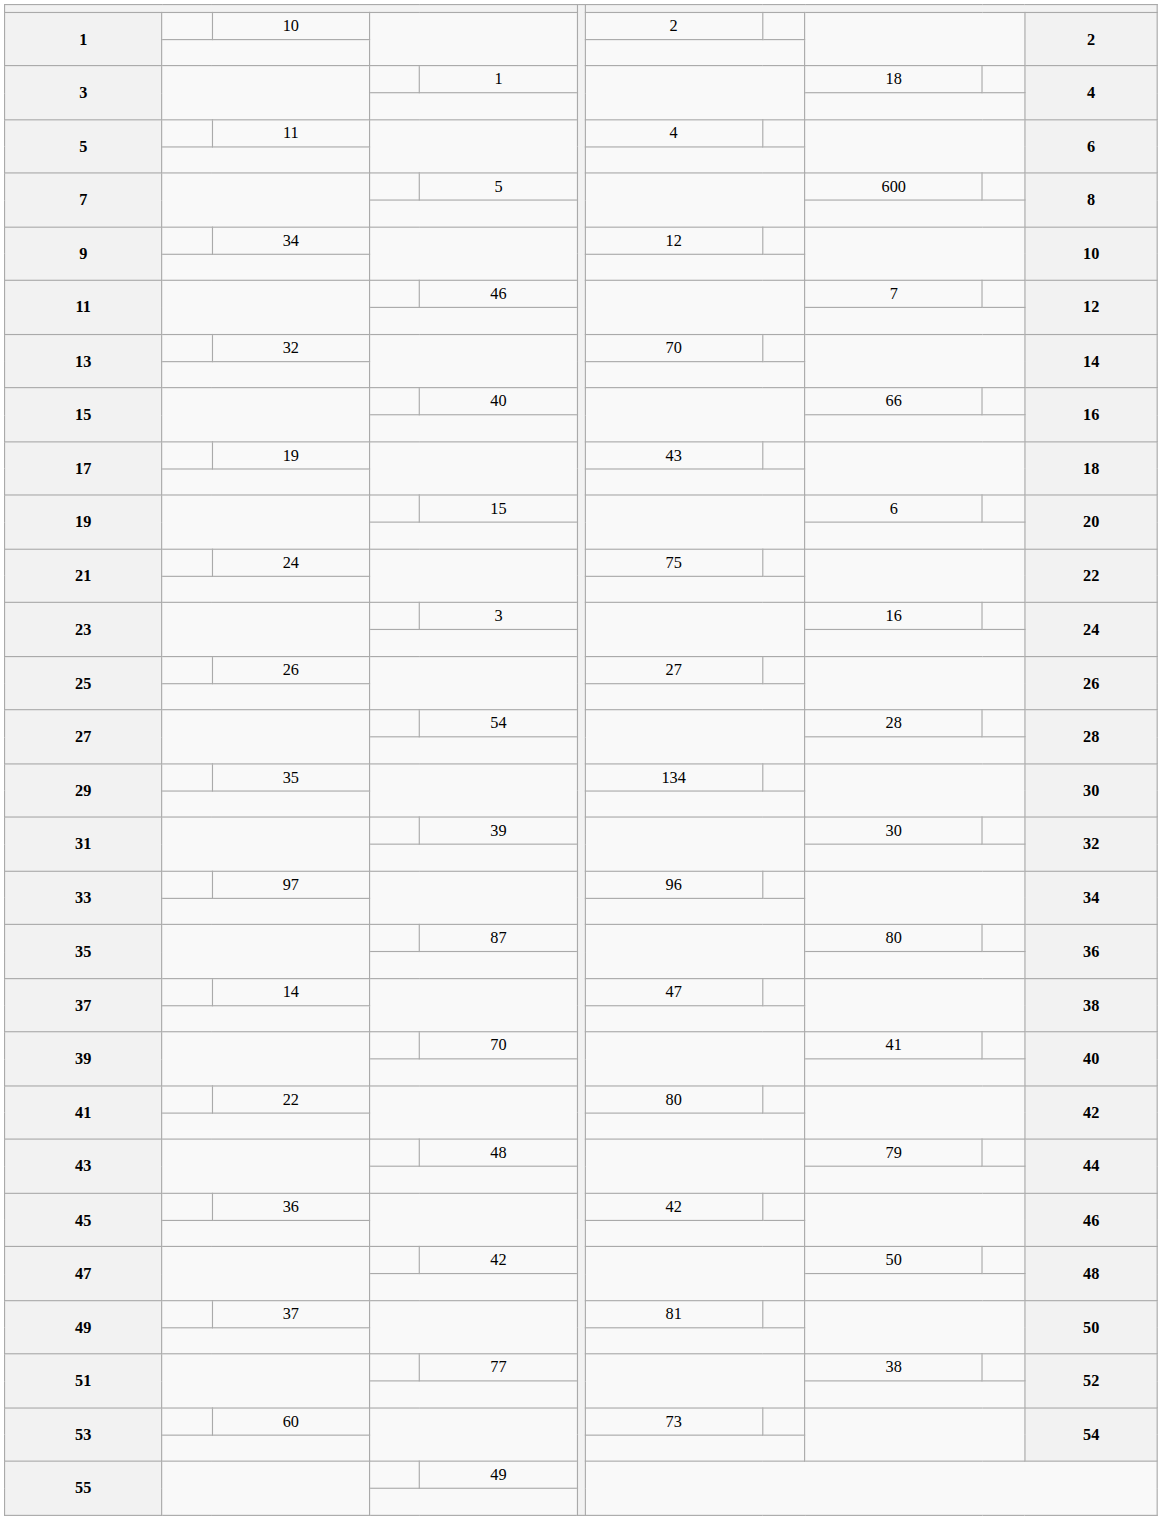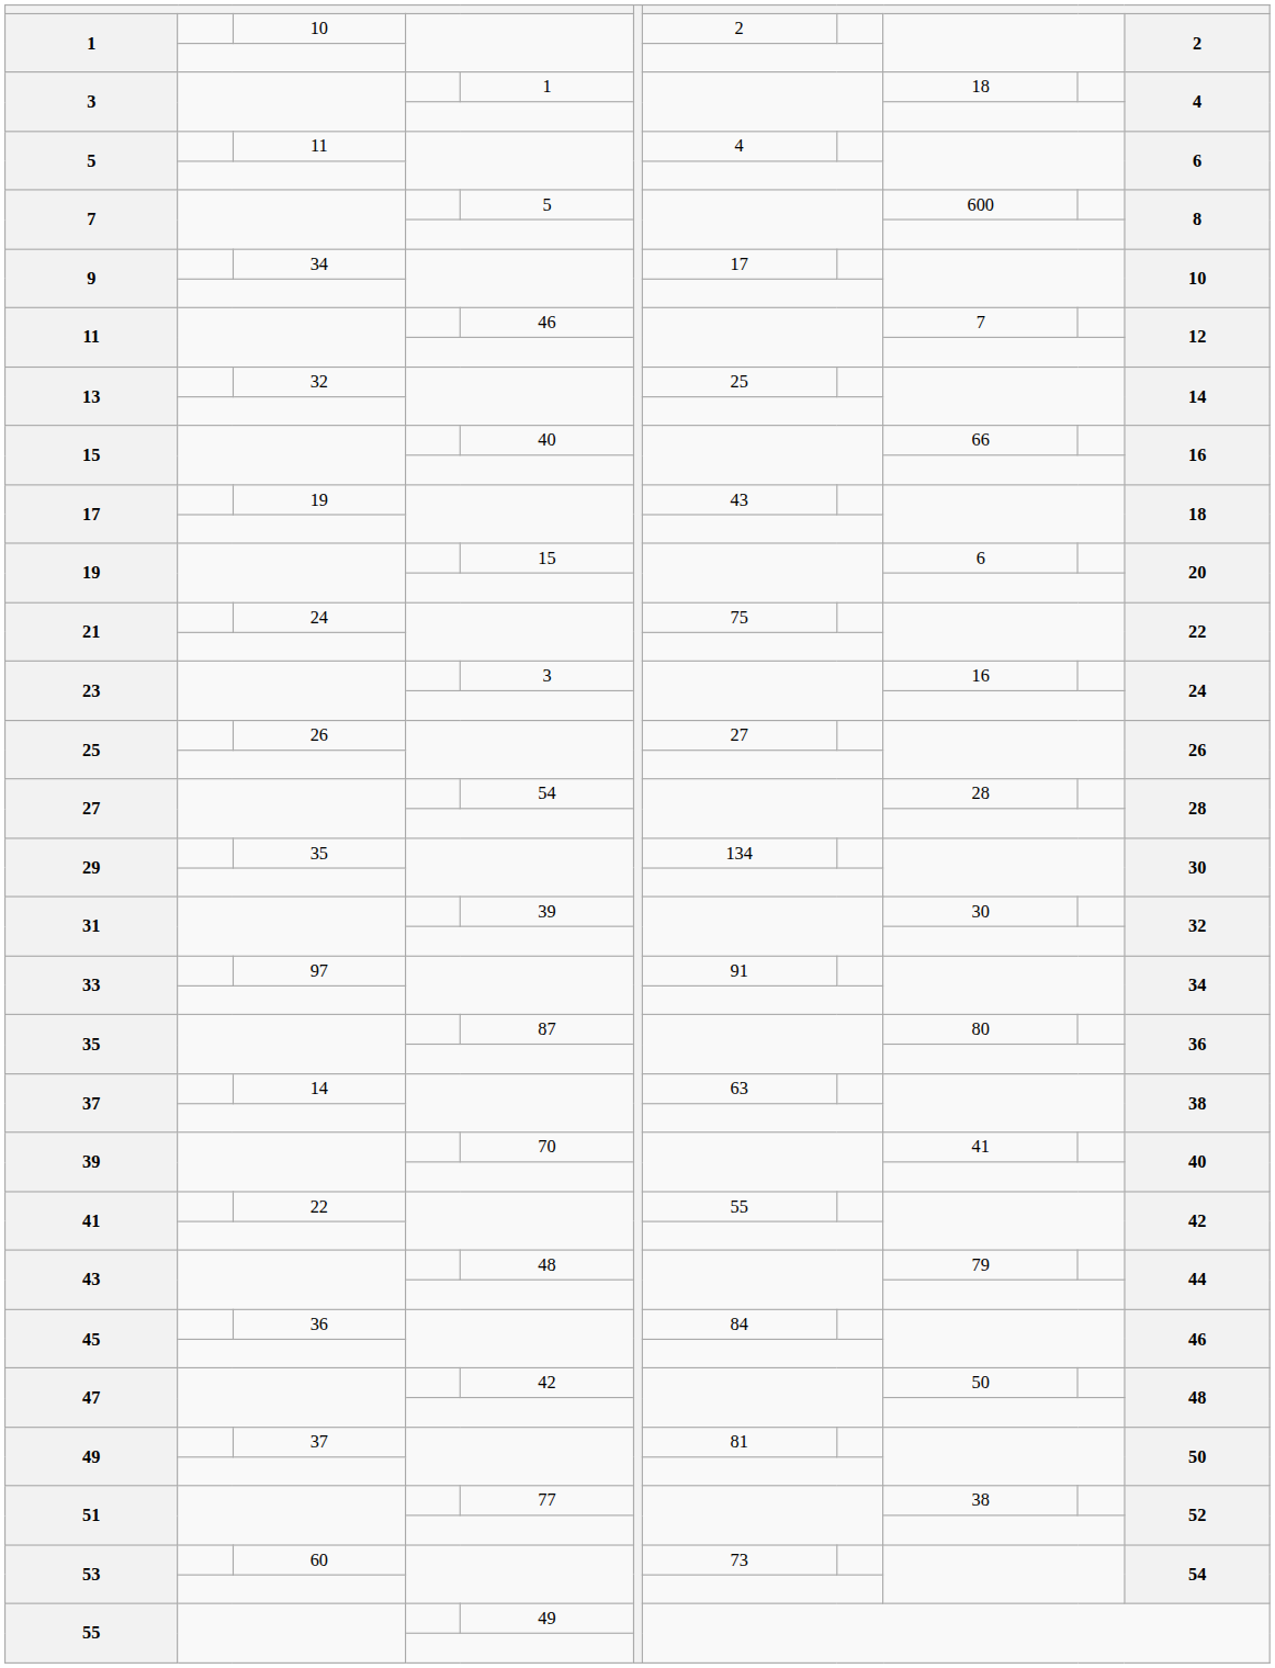 <table class="wikitable" style="font-size: 90%;">
 <tr>
 <th colspan="6" width="500px"></th>
 <th rowspan="57"></th>
 <th colspan="6" width="500px"></th>
 </tr>
 <tr>
 <th rowspan="2">1</th>
 <td align="left"><br></td>
 <td align="center">10</td>
 <td colspan=3 rowspan=2></td>
 <td align="center">2</td>
 <td align="left"><br></td>
 <td colspan=3 rowspan=2></td>
 <th rowspan="2">2</th>
 </tr>
 <tr>
 <td colspan=2 align="center"><br></td>
 <td colspan=2 align="center"><br></td>
 </tr>
 <tr>
 <th rowspan="2">3</th>
 <td colspan=3 rowspan=2></td>
 <td align="left"><br></td>
 <td align="center">1</td>
 <td colspan=3 rowspan=2></td>
 <td align="center">18</td>
 <td align="left"><br></td>
 <th rowspan="2">4</th>
 </tr>
 <tr>
 <td colspan=2 align="center"><br></td>
 <td colspan=2 align="center"><br></td>
 </tr>
 <tr>
 <th rowspan="2">5</th>
 <td align="left"><br></td>
 <td align="center">11</td>
 <td colspan=3 rowspan=2></td>
 <td align="center">4</td>
 <td align="left"><br></td>
 <td colspan=3 rowspan=2></td>
 <th rowspan="2">6</th>
 </tr>
 <tr>
 <td colspan=2 align="center"><br></td>
 <td colspan=2 align="center"><br></td>
 </tr>
 <tr>
 <th rowspan="2">7</th>
 <td colspan=3 rowspan=2></td>
 <td align="left"><br></td>
 <td align="center">5</td>
 <td colspan=3 rowspan=2></td>
 <td align="center">600</td>
 <td align="left"><br></td>
 <th rowspan="2">8</th>
 </tr>
 <tr>
 <td colspan=2 align="center"><br></td>
 <td colspan=2 align="center"><br></td>
 </tr>
 <tr>
 <th rowspan="2">9</th>
 <td align="left"><br></td>
 <td align="center">34</td>
 <td colspan=3 rowspan=2></td>
-<td align="center">12</td>
+<td align="center">17</td>
 <td align="left"><br></td>
 <td colspan=3 rowspan=2></td>
 <th rowspan="2">10</th>
 </tr>
 <tr>
 <td colspan=2 align="center"><br></td>
 <td colspan=2 align="center"><br></td>
 </tr>
 <tr>
 <th rowspan="2">11</th>
 <td colspan=3 rowspan=2></td>
 <td align="left"><br></td>
 <td align="center">46</td>
 <td colspan=3 rowspan=2></td>
 <td align="center">7</td>
 <td align="left"><br></td>
 <th rowspan="2">12</th>
 </tr>
 <tr>
 <td colspan=2 align="center"><br></td>
 <td colspan=2 align="center"><br></td>
 </tr>
 <tr>
 <th rowspan="2">13</th>
 <td align="left"><br></td>
 <td align="center">32</td>
 <td colspan=3 rowspan=2></td>
-<td align="center">70</td>
+<td align="center">25</td>
 <td align="left"><br></td>
 <td colspan=3 rowspan=2></td>
 <th rowspan="2">14</th>
 </tr>
 <tr>
 <td colspan=2 align="center"><br></td>
 <td colspan=2 align="center"><br></td>
 </tr>
 <tr>
 <th rowspan="2">15</th>
 <td colspan=3 rowspan=2></td>
 <td align="left"><br></td>
 <td align="center">40</td>
 <td colspan=3 rowspan=2></td>
 <td align="center">66</td>
 <td align="left"><br></td>
 <th rowspan="2">16</th>
 </tr>
 <tr>
 <td colspan=2 align="center"><br></td>
 <td colspan=2 align="center"><br></td>
 </tr>
 <tr>
 <th rowspan="2">17</th>
 <td align="left"><br></td>
 <td align="center">19</td>
 <td colspan=3 rowspan=2></td>
 <td align="center">43</td>
 <td align="left"><br></td>
 <td colspan=3 rowspan=2></td>
 <th rowspan="2">18</th>
 </tr>
 <tr>
 <td colspan=2 align="center"><br></td>
 <td colspan=2 align="center"><br></td>
 </tr>
 <tr>
 <th rowspan="2">19</th>
 <td colspan=3 rowspan=2></td>
 <td align="left"><br></td>
 <td align="center">15</td>
 <td colspan=3 rowspan=2></td>
 <td align="center">6</td>
 <td align="left"><br></td>
 <th rowspan="2">20</th>
 </tr>
 <tr>
 <td colspan=2 align="center"><br></td>
 <td colspan=2 align="center"><br></td>
 </tr>
 <tr>
 <th rowspan="2">21</th>
 <td align="left"><br></td>
 <td align="center">24</td>
 <td colspan=3 rowspan=2></td>
 <td align="center">75</td>
 <td align="left"><br></td>
 <td colspan=3 rowspan=2></td>
 <th rowspan="2">22</th>
 </tr>
 <tr>
 <td colspan=2 align="center"><br></td>
 <td colspan=2 align="center"><br></td>
 </tr>
 <tr>
 <th rowspan="2">23</th>
 <td colspan=3 rowspan=2></td>
 <td align="left"><br></td>
 <td align="center">3</td>
 <td colspan=3 rowspan=2></td>
 <td align="center">16</td>
 <td align="left"><br></td>
 <th rowspan="2">24</th>
 </tr>
 <tr>
 <td colspan=2 align="center"><br></td>
 <td colspan=2 align="center"><br></td>
 </tr>
 <tr>
 <th rowspan="2">25</th>
 <td align="left"><br></td>
 <td align="center">26</td>
 <td colspan=3 rowspan=2></td>
 <td align="center">27</td>
 <td align="left"><br></td>
 <td colspan=3 rowspan=2></td>
 <th rowspan="2">26</th>
 </tr>
 <tr>
 <td colspan=2 align="center"><br></td>
 <td colspan=2 align="center"><br></td>
 </tr>
 <tr>
 <th rowspan="2">27</th>
 <td colspan=3 rowspan=2></td>
 <td align="left"><br></td>
 <td align="center">54</td>
 <td colspan=3 rowspan=2></td>
 <td align="center">28</td>
 <td align="left"><br></td>
 <th rowspan="2">28</th>
 </tr>
 <tr>
 <td colspan=2 align="center"><br></td>
 <td colspan=2 align="center"><br></td>
 </tr>
 <tr>
 <th rowspan="2">29</th>
 <td align="left"><br></td>
 <td align="center">35</td>
 <td colspan=3 rowspan=2></td>
 <td align="center">134</td>
 <td align="left"><br></td>
 <td colspan=3 rowspan=2></td>
 <th rowspan="2">30</th>
 </tr>
 <tr>
 <td colspan=2 align="center"><br></td>
 <td colspan=2 align="center"><br></td>
 </tr>
 <tr>
 <th rowspan="2">31</th>
 <td colspan=3 rowspan=2></td>
 <td align="left"><br></td>
 <td align="center">39</td>
 <td colspan=3 rowspan=2></td>
 <td align="center">30</td>
 <td align="left"><br></td>
 <th rowspan="2">32</th>
 </tr>
 <tr>
 <td colspan=2 align="center"><br></td>
 <td colspan=2 align="center"><br></td>
 </tr>
 <tr>
 <th rowspan="2">33</th>
 <td align="left"><br></td>
 <td align="center">97</td>
 <td colspan=3 rowspan=2></td>
-<td align="center">96</td>
+<td align="center">91</td>
 <td align="left"><br></td>
 <td colspan=3 rowspan=2></td>
 <th rowspan="2">34</th>
 </tr>
 <tr>
 <td colspan=2 align="center"><br></td>
 <td colspan=2 align="center"><br></td>
 </tr>
 <tr>
 <th rowspan="2">35</th>
 <td colspan=3 rowspan=2></td>
 <td align="left"><br></td>
 <td align="center">87</td>
 <td colspan=3 rowspan=2></td>
 <td align="center">80</td>
 <td align="left"><br></td>
 <th rowspan="2">36</th>
 </tr>
 <tr>
 <td colspan=2 align="center"><br></td>
 <td colspan=2 align="center"><br></td>
 </tr>
 <tr>
 <th rowspan="2">37</th>
 <td align="left"><br></td>
 <td align="center">14</td>
 <td colspan=3 rowspan=2></td>
-<td align="center">47</td>
+<td align="center">63</td>
 <td align="left"><br></td>
 <td colspan=3 rowspan=2></td>
 <th rowspan="2">38</th>
 </tr>
 <tr>
 <td colspan=2 align="center"><br></td>
 <td colspan=2 align="center"><br></td>
 </tr>
 <tr>
 <th rowspan="2">39</th>
 <td colspan=3 rowspan=2></td>
 <td align="left"><br></td>
 <td align="center">70</td>
 <td colspan=3 rowspan=2></td>
 <td align="center">41</td>
 <td align="left"><br></td>
 <th rowspan="2">40</th>
 </tr>
 <tr>
 <td colspan=2 align="center"><br></td>
 <td colspan=2 align="center"><br></td>
 </tr>
 <tr>
 <th rowspan="2">41</th>
 <td align="left"><br></td>
 <td align="center">22</td>
 <td colspan=3 rowspan=2></td>
-<td align="center">80</td>
+<td align="center">55</td>
 <td align="left"><br></td>
 <td colspan=3 rowspan=2></td>
 <th rowspan="2">42</th>
 </tr>
 <tr>
 <td colspan=2 align="center"><br></td>
 <td colspan=2 align="center"><br></td>
 </tr>
 <tr>
 <th rowspan="2">43</th>
 <td colspan=3 rowspan=2></td>
 <td align="left"><br></td>
 <td align="center">48</td>
 <td colspan=3 rowspan=2></td>
 <td align="center">79</td>
 <td align="left"><br></td>
 <th rowspan="2">44</th>
 </tr>
 <tr>
 <td colspan=2 align="center"><br></td>
 <td colspan=2 align="center"><br></td>
 </tr>
 <tr>
 <th rowspan="2">45</th>
 <td align="left"><br></td>
 <td align="center">36</td>
 <td colspan=3 rowspan=2></td>
-<td align="center">42</td>
+<td align="center">84</td>
 <td align="left"><br></td>
 <td colspan=3 rowspan=2></td>
 <th rowspan="2">46</th>
 </tr>
 <tr>
 <td colspan=2 align="center"><br></td>
 <td colspan=2 align="center"><br></td>
 </tr>
 <tr>
 <th rowspan="2">47</th>
 <td colspan=3 rowspan=2></td>
 <td align="left"><br></td>
 <td align="center">42</td>
 <td colspan=3 rowspan=2></td>
 <td align="center">50</td>
 <td align="left"><br></td>
 <th rowspan="2">48</th>
 </tr>
 <tr>
 <td colspan=2 align="center"><br></td>
 <td colspan=2 align="center"><br></td>
 </tr>
 <tr>
 <th rowspan="2">49</th>
 <td align="left"><br></td>
 <td align="center">37</td>
 <td colspan=3 rowspan=2></td>
 <td align="center">81</td>
 <td align="left"><br></td>
 <td colspan=3 rowspan=2></td>
 <th rowspan="2">50</th>
 </tr>
 <tr>
 <td colspan=2 align="center"><br></td>
 <td colspan=2 align="center"><br></td>
 </tr>
 <tr>
 <th rowspan="2">51</th>
 <td colspan=3 rowspan=2></td>
 <td align="left"><br></td>
 <td align="center">77</td>
 <td colspan=3 rowspan=2></td>
 <td align="center">38</td>
 <td align="left"><br></td>
 <th rowspan="2">52</th>
 </tr>
 <tr>
 <td colspan=2 align="center"><br></td>
 <td colspan=2 align="center"><br></td>
 </tr>
 <tr>
 <th rowspan="2">53</th>
 <td align="left"><br></td>
 <td align="center">60</td>
 <td colspan=3 rowspan=2></td>
 <td align="center">73</td>
 <td align="left"><br></td>
 <td colspan=3 rowspan=2></td>
 <th rowspan="2">54</th>
 </tr>
 <tr>
 <td colspan=2 align="center"><br></td>
 <td colspan=2 align="center"><br></td>
 </tr>
 <tr>
 <th rowspan="2">55</th>
 <td colspan=3 rowspan=2></td>
 <td align="left"><br></td>
 <td align="center">49</td>
 <td colspan=6 rowspan=3></td>
 </tr>
 <tr>
 <td colspan=2 align="center"><br></td>
 </tr>
 </table>
